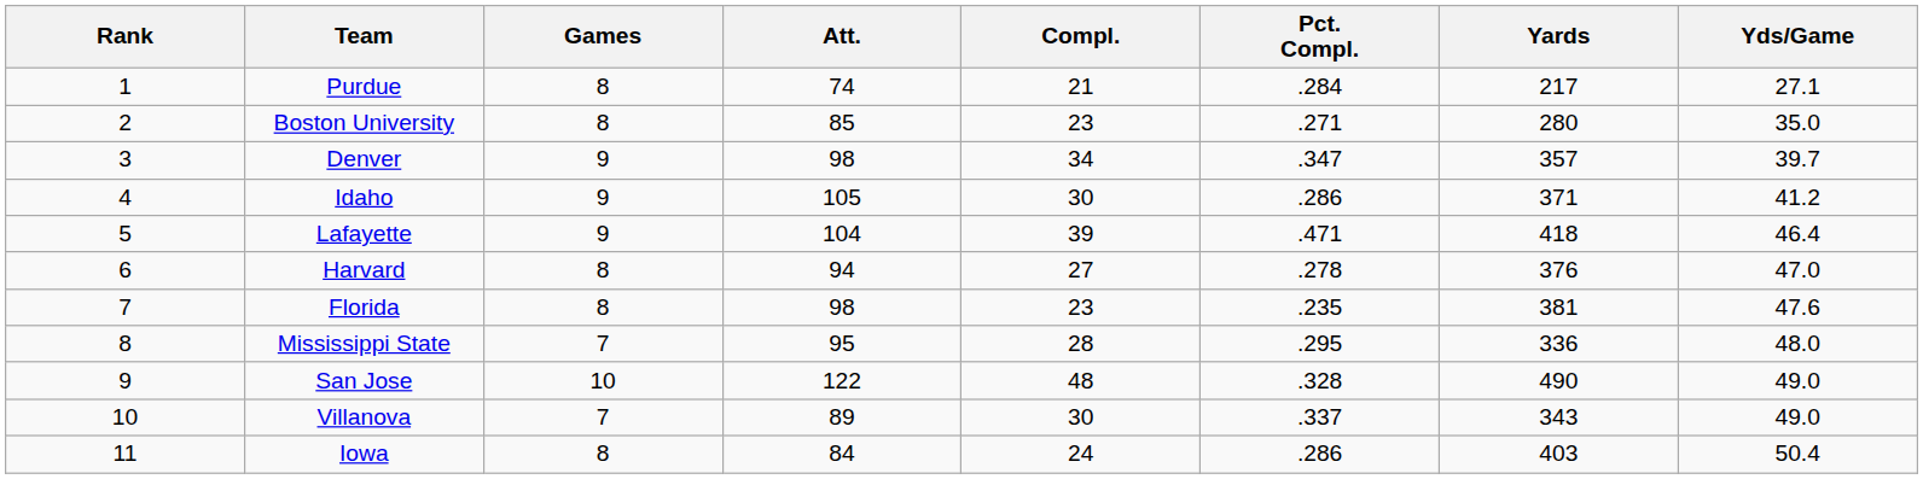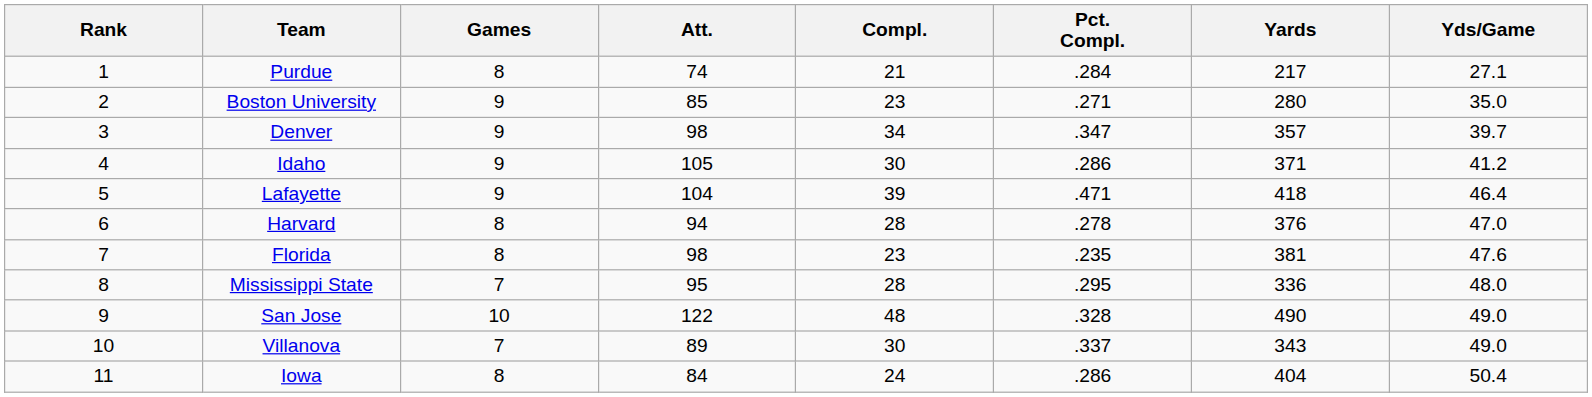 <table class="wikitable sortable">
 <tr>
 <th bgcolor="#DDDDFF" width="10%">Rank</th>
 <th bgcolor="#DDDDFF" width="10%">Team</th>
 <th bgcolor="#DDDDFF" width="10%">Games</th>
 <th bgcolor="#DDDDFF" width="10%">Att.</th>
 <th bgcolor="#DDDDFF" width="10%">Compl.</th>
 <th bgcolor="#DDDDFF" width="10%">Pct.<br>Compl.</th>
 <th bgcolor="#DDDDFF" width="10%">Yards</th>
 <th bgcolor="#DDDDFF" width="10%">Yds/Game</th>
 </tr>
 <tr align="center">
 <td>1</td>
 <td><a href='#'>Purdue</a></td>
 <td>8</td>
 <td>74</td>
 <td>21</td>
 <td>.284</td>
 <td>217</td>
 <td>27.1</td>
 </tr>
 <tr align="center">
 <td>2</td>
 <td><a href='#'>Boston University</a></td>
-<td>8</td>
+<td>9</td>
 <td>85</td>
 <td>23</td>
 <td>.271</td>
 <td>280</td>
 <td>35.0</td>
 </tr>
 <tr align="center">
 <td>3</td>
 <td><a href='#'>Denver</a></td>
 <td>9</td>
 <td>98</td>
 <td>34</td>
 <td>.347</td>
 <td>357</td>
 <td>39.7</td>
 </tr>
 <tr align="center">
 <td>4</td>
 <td><a href='#'>Idaho</a></td>
 <td>9</td>
 <td>105</td>
 <td>30</td>
 <td>.286</td>
 <td>371</td>
 <td>41.2</td>
 </tr>
 <tr align="center">
 <td>5</td>
 <td><a href='#'>Lafayette</a></td>
 <td>9</td>
 <td>104</td>
 <td>39</td>
 <td>.471</td>
 <td>418</td>
 <td>46.4</td>
 </tr>
 <tr align="center">
 <td>6</td>
 <td><a href='#'>Harvard</a></td>
 <td>8</td>
 <td>94</td>
-<td>27</td>
+<td>28</td>
 <td>.278</td>
 <td>376</td>
 <td>47.0</td>
 </tr>
 <tr align="center">
 <td>7</td>
 <td><a href='#'>Florida</a></td>
 <td>8</td>
 <td>98</td>
 <td>23</td>
 <td>.235</td>
 <td>381</td>
 <td>47.6</td>
 </tr>
 <tr align="center">
 <td>8</td>
 <td><a href='#'>Mississippi State</a></td>
 <td>7</td>
 <td>95</td>
 <td>28</td>
 <td>.295</td>
 <td>336</td>
 <td>48.0</td>
 </tr>
 <tr align="center">
 <td>9</td>
 <td><a href='#'>San Jose</a></td>
 <td>10</td>
 <td>122</td>
 <td>48</td>
 <td>.328</td>
 <td>490</td>
 <td>49.0</td>
 </tr>
 <tr align="center">
 <td>10</td>
 <td><a href='#'>Villanova</a></td>
 <td>7</td>
 <td>89</td>
 <td>30</td>
 <td>.337</td>
 <td>343</td>
 <td>49.0</td>
 </tr>
 <tr align="center">
 <td>11</td>
 <td><a href='#'>Iowa</a></td>
 <td>8</td>
 <td>84</td>
 <td>24</td>
 <td>.286</td>
-<td>403</td>
+<td>404</td>
 <td>50.4</td>
 </tr>
 </table>
